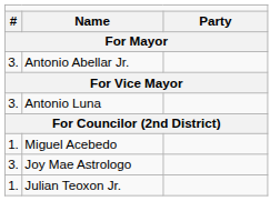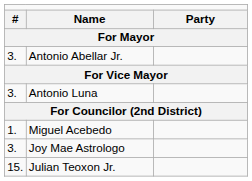 <table class=wikitable style="font-size:90%">
 <tr>
 <td colspan=4 bgcolor=></td>
 </tr>
 <tr>
 <th>#</th>
 <th width=150px>Name</th>
 <th colspan=2 width=110px>Party</th>
 </tr>
 <tr>
 <th colspan=5>For Mayor</th>
 </tr>
 <tr>
 <td>3.</td>
 <td>Antonio Abellar Jr.</td>
 <td></td>
 </tr>
 <tr>
 <th colspan=5>For Vice Mayor</th>
 </tr>
 <tr>
 <td>3.</td>
 <td>Antonio Luna</td>
 <td></td>
 </tr>
 <tr>
 <th colspan=5>For Councilor (2nd District)</th>
 </tr>
 <tr>
 <td>1.</td>
 <td>Miguel Acebedo</td>
 <td></td>
 </tr>
 <tr>
 <td>3.</td>
 <td>Joy Mae Astrologo</td>
 <td></td>
 </tr>
 <tr>
-<td>1.</td>
+<td>15.</td>
 <td>Julian Teoxon Jr.</td>
 <td></td>
 </tr>
 </table>
